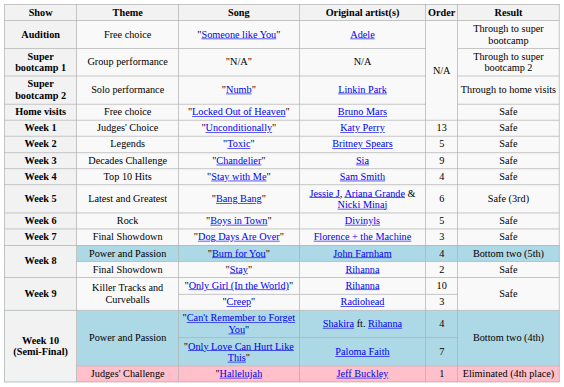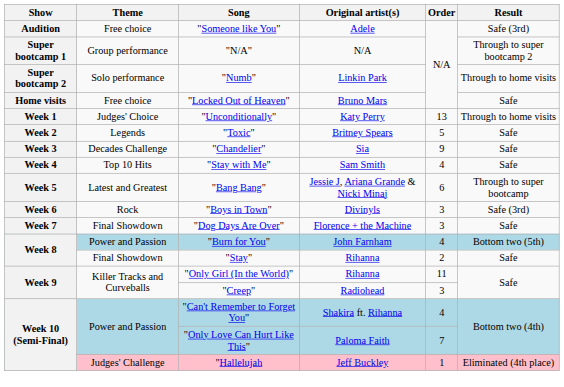 <table class="wikitable collapsible collapsed" style="text-align:center;">
 <tr>
 <th scope="col">Show</th>
 <th scope="col">Theme</th>
 <th scope="col">Song</th>
 <th scope="col">Original artist(s)</th>
 <th scope="col">Order</th>
 <th scope="col">Result</th>
 </tr>
 <tr>
 <th scope="row">Audition</th>
 <td>Free choice</td>
 <td>"<a href='#'>Someone like You</a>"</td>
 <td><a href='#'>Adele</a></td>
 <td rowspan="4">N/A</td>
-<td>Through to super bootcamp</td>
+<td>Safe (3rd)</td>
 </tr>
 <tr>
 <th scope="row">Super bootcamp 1</th>
 <td>Group performance</td>
 <td>"N/A"</td>
 <td>N/A</td>
 <td>Through to super bootcamp 2</td>
 </tr>
 <tr>
 <th scope="row">Super bootcamp 2</th>
 <td>Solo performance</td>
 <td>"<a href='#'>Numb</a>"</td>
 <td><a href='#'>Linkin Park</a></td>
 <td>Through to home visits</td>
 </tr>
 <tr>
 <th scope="row">Home visits</th>
 <td>Free choice</td>
 <td>"<a href='#'>Locked Out of Heaven</a>"</td>
 <td><a href='#'>Bruno Mars</a></td>
 <td>Safe</td>
 </tr>
 <tr>
 <th scope="row">Week 1</th>
 <td>Judges' Choice</td>
 <td>"<a href='#'>Unconditionally</a>"</td>
 <td><a href='#'>Katy Perry</a></td>
 <td>13</td>
-<td>Safe</td>
+<td>Through to home visits</td>
 </tr>
 <tr>
 <th scope="row">Week 2</th>
 <td>Legends</td>
 <td>"<a href='#'>Toxic</a>"</td>
 <td><a href='#'>Britney Spears</a></td>
 <td>5</td>
 <td>Safe</td>
 </tr>
 <tr>
 <th scope="row">Week 3</th>
 <td>Decades Challenge</td>
 <td>"<a href='#'>Chandelier</a>"</td>
 <td><a href='#'>Sia</a></td>
 <td>9</td>
 <td>Safe</td>
 </tr>
 <tr>
 <th scope="row">Week 4</th>
 <td>Top 10 Hits</td>
 <td>"<a href='#'>Stay with Me</a>"</td>
 <td><a href='#'>Sam Smith</a></td>
 <td>4</td>
 <td>Safe</td>
 </tr>
 <tr>
 <th scope="row">Week 5</th>
 <td>Latest and Greatest</td>
 <td>"<a href='#'>Bang Bang</a>"</td>
 <td><a href='#'>Jessie J</a>, <a href='#'>Ariana Grande</a> & <a href='#'>Nicki Minaj</a></td>
 <td>6</td>
-<td>Safe (3rd)</td>
+<td>Through to super bootcamp</td>
 </tr>
 <tr>
 <th scope="row">Week 6</th>
 <td>Rock</td>
 <td>"<a href='#'>Boys in Town</a>"</td>
 <td><a href='#'>Divinyls</a></td>
-<td>5</td>
-<td>Safe</td>
+<td>3</td>
+<td>Safe (3rd)</td>
 </tr>
 <tr>
 <th scope="row">Week 7</th>
 <td>Final Showdown</td>
 <td>"<a href='#'>Dog Days Are Over</a>"</td>
 <td><a href='#'>Florence + the Machine</a></td>
 <td>3</td>
 <td>Safe</td>
 </tr>
 <tr style="background:lightblue;">
 <th scope="row" rowspan="2">Week 8</th>
 <td>Power and Passion</td>
 <td>"<a href='#'>Burn for You</a>"</td>
 <td><a href='#'>John Farnham</a></td>
 <td>4</td>
 <td>Bottom two (5th)</td>
 </tr>
 <tr>
 <td>Final Showdown</td>
 <td>"<a href='#'>Stay</a>"</td>
 <td><a href='#'>Rihanna</a></td>
 <td>2</td>
 <td>Safe</td>
 </tr>
 <tr>
 <th scope="row" rowspan="2">Week 9</th>
 <td rowspan="2">Killer Tracks and Curveballs</td>
 <td>"<a href='#'>Only Girl (In the World)</a>"</td>
 <td><a href='#'>Rihanna</a></td>
-<td>10</td>
+<td>11</td>
 <td rowspan="2">Safe</td>
 </tr>
 <tr>
 <td>"<a href='#'>Creep</a>"</td>
 <td><a href='#'>Radiohead</a></td>
 <td>3</td>
 </tr>
 <tr style="background:lightblue;">
 <th scope="row" rowspan="3">Week 10<br>(Semi-Final)</th>
 <td rowspan="2">Power and Passion</td>
 <td>"<a href='#'>Can't Remember to Forget You</a>"</td>
 <td><a href='#'>Shakira</a> ft. <a href='#'>Rihanna</a></td>
 <td>4</td>
 <td rowspan="2">Bottom two (4th)</td>
 </tr>
 <tr style="background:lightblue;">
 <td>"<a href='#'>Only Love Can Hurt Like This</a>"</td>
 <td><a href='#'>Paloma Faith</a></td>
 <td>7</td>
 </tr>
 <tr style="background:pink;">
 <td>Judges' Challenge</td>
 <td>"<a href='#'>Hallelujah</a></td>
 <td><a href='#'>Jeff Buckley</a></td>
 <td>1</td>
 <td>Eliminated (4th place)</td>
 </tr>
 </table>
